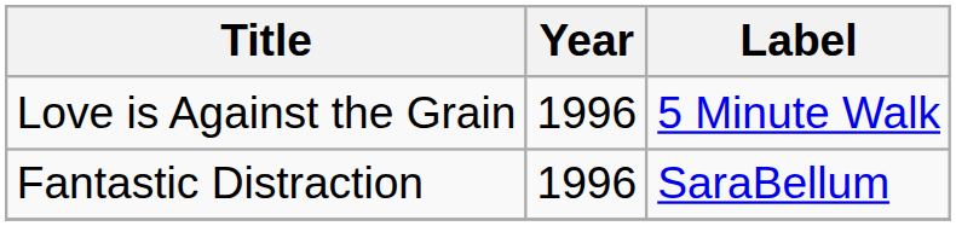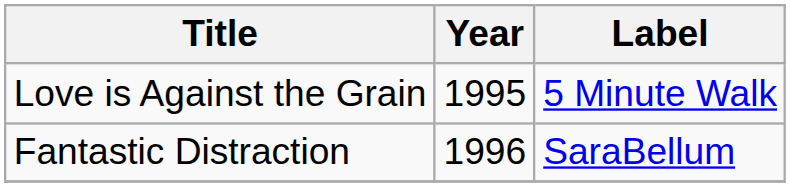 <table class="wikitable">
 <tr>
 <th>Title</th>
 <th>Year</th>
 <th>Label</th>
 </tr>
 <tr --->
 <td>Love is Against the Grain</td>
-<td>1996</td>
+<td>1995</td>
 <td><a href='#'>5 Minute Walk</a></td>
 </tr>
 <tr --->
 <td>Fantastic Distraction</td>
 <td>1996</td>
 <td><a href='#'>SaraBellum</a></td>
 </tr>
 <tr --->
 </tr>
 </table>
